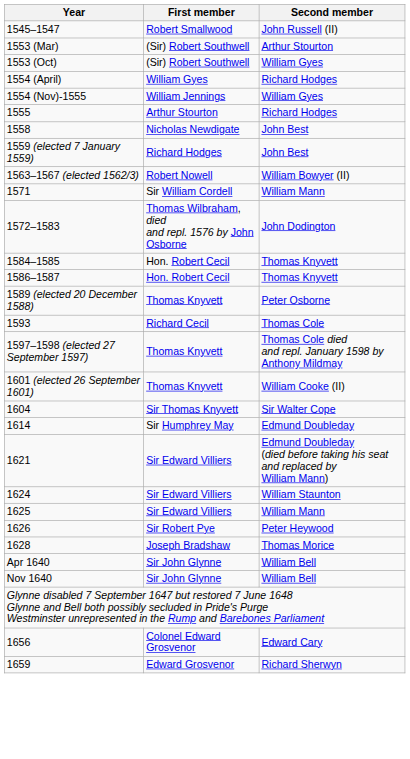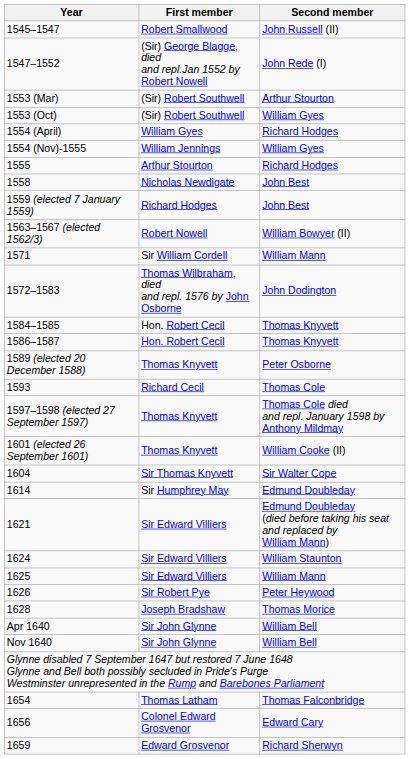 <table class="wikitable">
 <tr>
 <th>Year</th>
 <th>First member</th>
 <th>Second member</th>
 </tr>
 <tr>
 <td>1545–1547</td>
 <td><a href='#'>Robert Smallwood</a></td>
 <td><a href='#'>John Russell</a> (II)</td>
+</tr>
+<tr>
+<td>1547–1552</td>
+<td>(Sir) <a href='#'>George Blagge</a>, <em>died <br> and repl.Jan 1552 by</em> <a href='#'>Robert Nowell</a></td>
+<td><a href='#'>John Rede</a> (I)</td>
 </tr>
 <tr>
 <td>1553 (Mar)</td>
 <td>(Sir) <a href='#'>Robert Southwell</a></td>
 <td><a href='#'>Arthur Stourton</a></td>
 </tr>
 <tr>
 <td>1553 (Oct)</td>
 <td>(Sir) <a href='#'>Robert Southwell</a></td>
 <td><a href='#'>William Gyes</a></td>
 </tr>
 <tr>
 <td>1554 (April)</td>
 <td><a href='#'>William Gyes</a></td>
 <td><a href='#'>Richard Hodges</a></td>
 </tr>
 <tr>
 <td>1554 (Nov)-1555</td>
 <td><a href='#'>William Jennings</a></td>
 <td><a href='#'>William Gyes</a></td>
 </tr>
 <tr>
 <td>1555</td>
 <td><a href='#'>Arthur Stourton</a></td>
 <td><a href='#'>Richard Hodges</a></td>
 </tr>
 <tr>
 <td>1558</td>
 <td><a href='#'>Nicholas Newdigate</a></td>
 <td><a href='#'>John Best</a></td>
 </tr>
 <tr>
 <td>1559 <em>(elected 7 January 1559)</em></td>
 <td><a href='#'>Richard Hodges</a></td>
 <td><a href='#'>John Best</a></td>
 </tr>
 <tr>
 <td>1563–1567 <em>(elected 1562/3)</em></td>
 <td><a href='#'>Robert Nowell</a></td>
 <td><a href='#'>William Bowyer</a> (II)</td>
 </tr>
 <tr>
 <td>1571</td>
 <td>Sir <a href='#'>William Cordell</a></td>
 <td><a href='#'>William Mann</a></td>
 </tr>
 <tr>
 <td>1572–1583</td>
 <td><a href='#'>Thomas Wilbraham</a>, <em>died <br> and repl. 1576 by</em> <a href='#'>John Osborne</a></td>
 <td><a href='#'>John Dodington</a></td>
 </tr>
 <tr>
 <td>1584–1585</td>
 <td>Hon. <a href='#'>Robert Cecil</a></td>
 <td><a href='#'>Thomas Knyvett</a></td>
 </tr>
 <tr>
 <td>1586–1587</td>
 <td><a href='#'>Hon. Robert Cecil</a></td>
 <td><a href='#'>Thomas Knyvett</a></td>
 </tr>
 <tr>
 <td>1589 <em>(elected 20 December 1588)</em></td>
 <td><a href='#'>Thomas Knyvett</a></td>
 <td><a href='#'>Peter Osborne</a></td>
 </tr>
 <tr>
 <td>1593</td>
 <td><a href='#'>Richard Cecil</a></td>
 <td><a href='#'>Thomas Cole</a></td>
 </tr>
 <tr>
 <td>1597–1598 <em>(elected 27 September 1597)</em></td>
 <td><a href='#'>Thomas Knyvett</a></td>
 <td><a href='#'>Thomas Cole</a> <em>died <br> and repl. January 1598 by</em> <a href='#'>Anthony Mildmay</a></td>
 </tr>
 <tr>
 <td>1601 <em>(elected 26 September 1601)</em></td>
 <td><a href='#'>Thomas Knyvett</a></td>
 <td><a href='#'>William Cooke</a> (II)</td>
 </tr>
 <tr>
 <td>1604</td>
 <td><a href='#'>Sir Thomas Knyvett</a></td>
 <td><a href='#'>Sir Walter Cope</a></td>
 </tr>
 <tr>
 <td>1614</td>
 <td>Sir <a href='#'>Humphrey May</a></td>
 <td><a href='#'>Edmund Doubleday</a></td>
 </tr>
 <tr>
 <td>1621</td>
 <td><a href='#'>Sir Edward Villiers</a></td>
 <td><a href='#'>Edmund Doubleday</a><br> (<em>died before taking his seat and replaced by</em><br> <a href='#'>William Mann</a>)</td>
 </tr>
 <tr>
 <td>1624</td>
 <td><a href='#'>Sir Edward Villiers</a></td>
 <td><a href='#'>William Staunton</a></td>
 </tr>
 <tr>
 <td>1625</td>
 <td><a href='#'>Sir Edward Villiers</a></td>
 <td><a href='#'>William Mann</a></td>
 </tr>
 <tr>
 <td>1626</td>
 <td><a href='#'>Sir Robert Pye</a></td>
 <td><a href='#'>Peter Heywood</a></td>
 </tr>
 <tr>
 <td>1628</td>
 <td><a href='#'>Joseph Bradshaw</a></td>
 <td><a href='#'>Thomas Morice</a></td>
 </tr>
 <tr>
 <td>Apr 1640</td>
 <td><a href='#'>Sir John Glynne</a></td>
 <td><a href='#'>William Bell</a></td>
 </tr>
 <tr>
 <td>Nov 1640</td>
 <td><a href='#'>Sir John Glynne</a></td>
 <td><a href='#'>William Bell</a></td>
 </tr>
 <tr>
 <td colspan="3"><em>Glynne disabled 7 September 1647 but restored 7 June 1648 <br> Glynne and Bell both possibly secluded in Pride's Purge<br>Westminster unrepresented in the <a href='#'>Rump</a> and <a href='#'>Barebones Parliament</a></em></td>
 </tr>
 <tr>
+<td>1654</td>
+<td><a href='#'>Thomas Latham</a></td>
+<td><a href='#'>Thomas Falconbridge</a></td>
+</tr>
+<tr>
 <td>1656</td>
 <td><a href='#'>Colonel Edward Grosvenor</a></td>
 <td><a href='#'>Edward Cary</a></td>
 </tr>
 <tr>
 <td>1659</td>
 <td><a href='#'>Edward Grosvenor</a></td>
 <td><a href='#'>Richard Sherwyn</a></td>
 </tr>
 </table>
